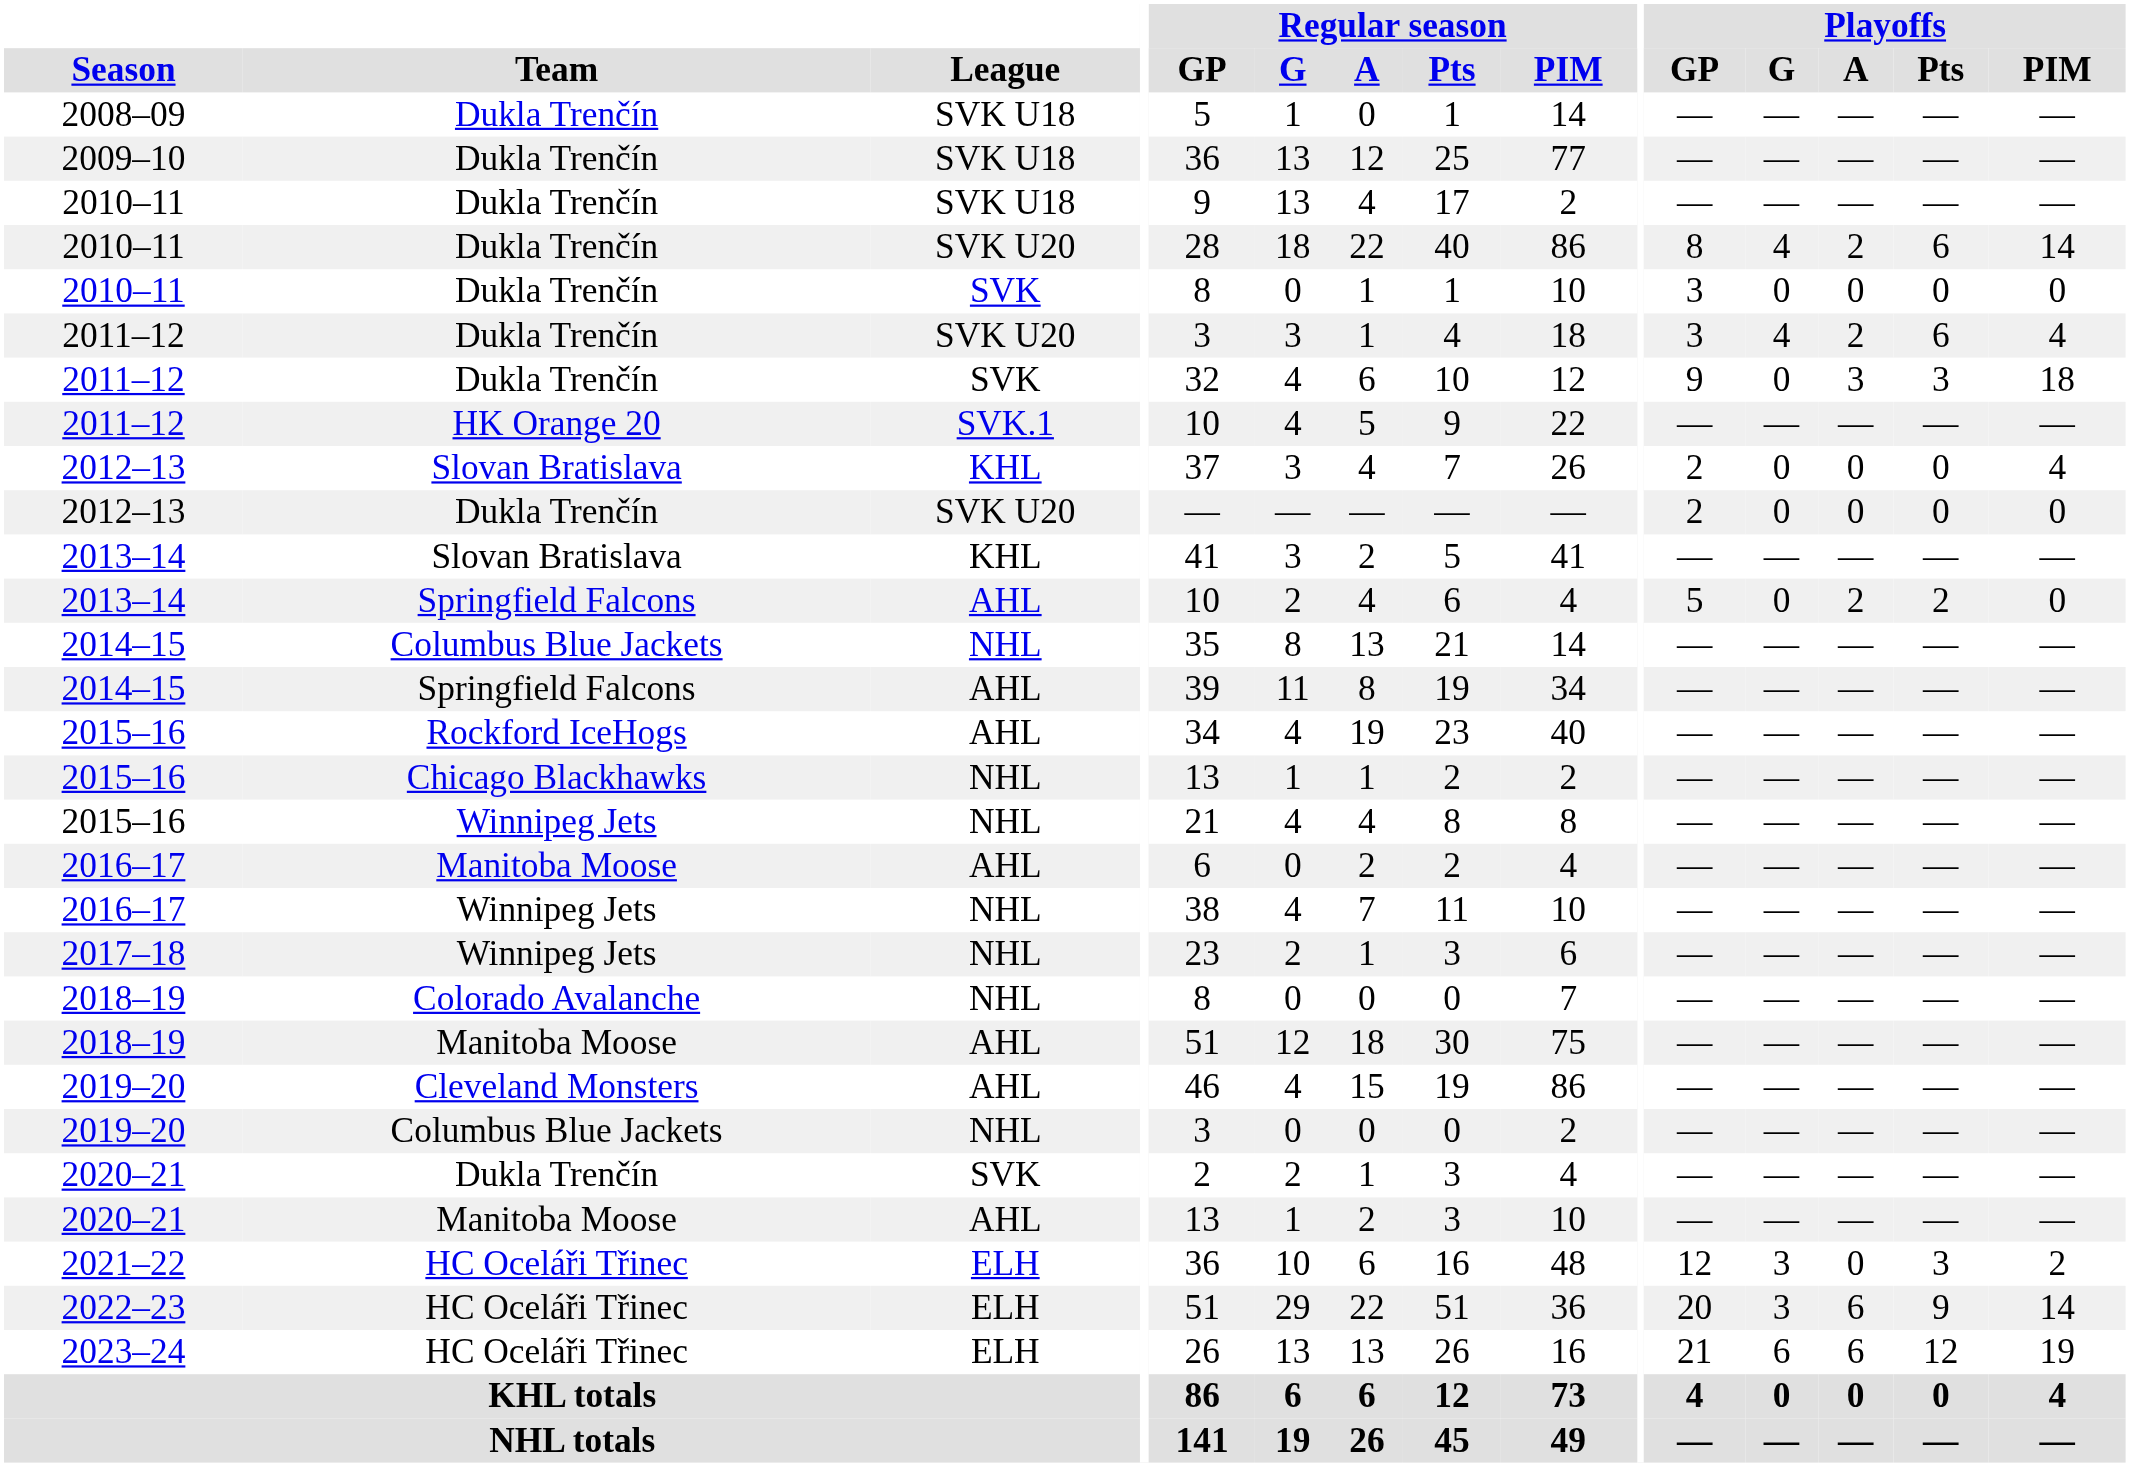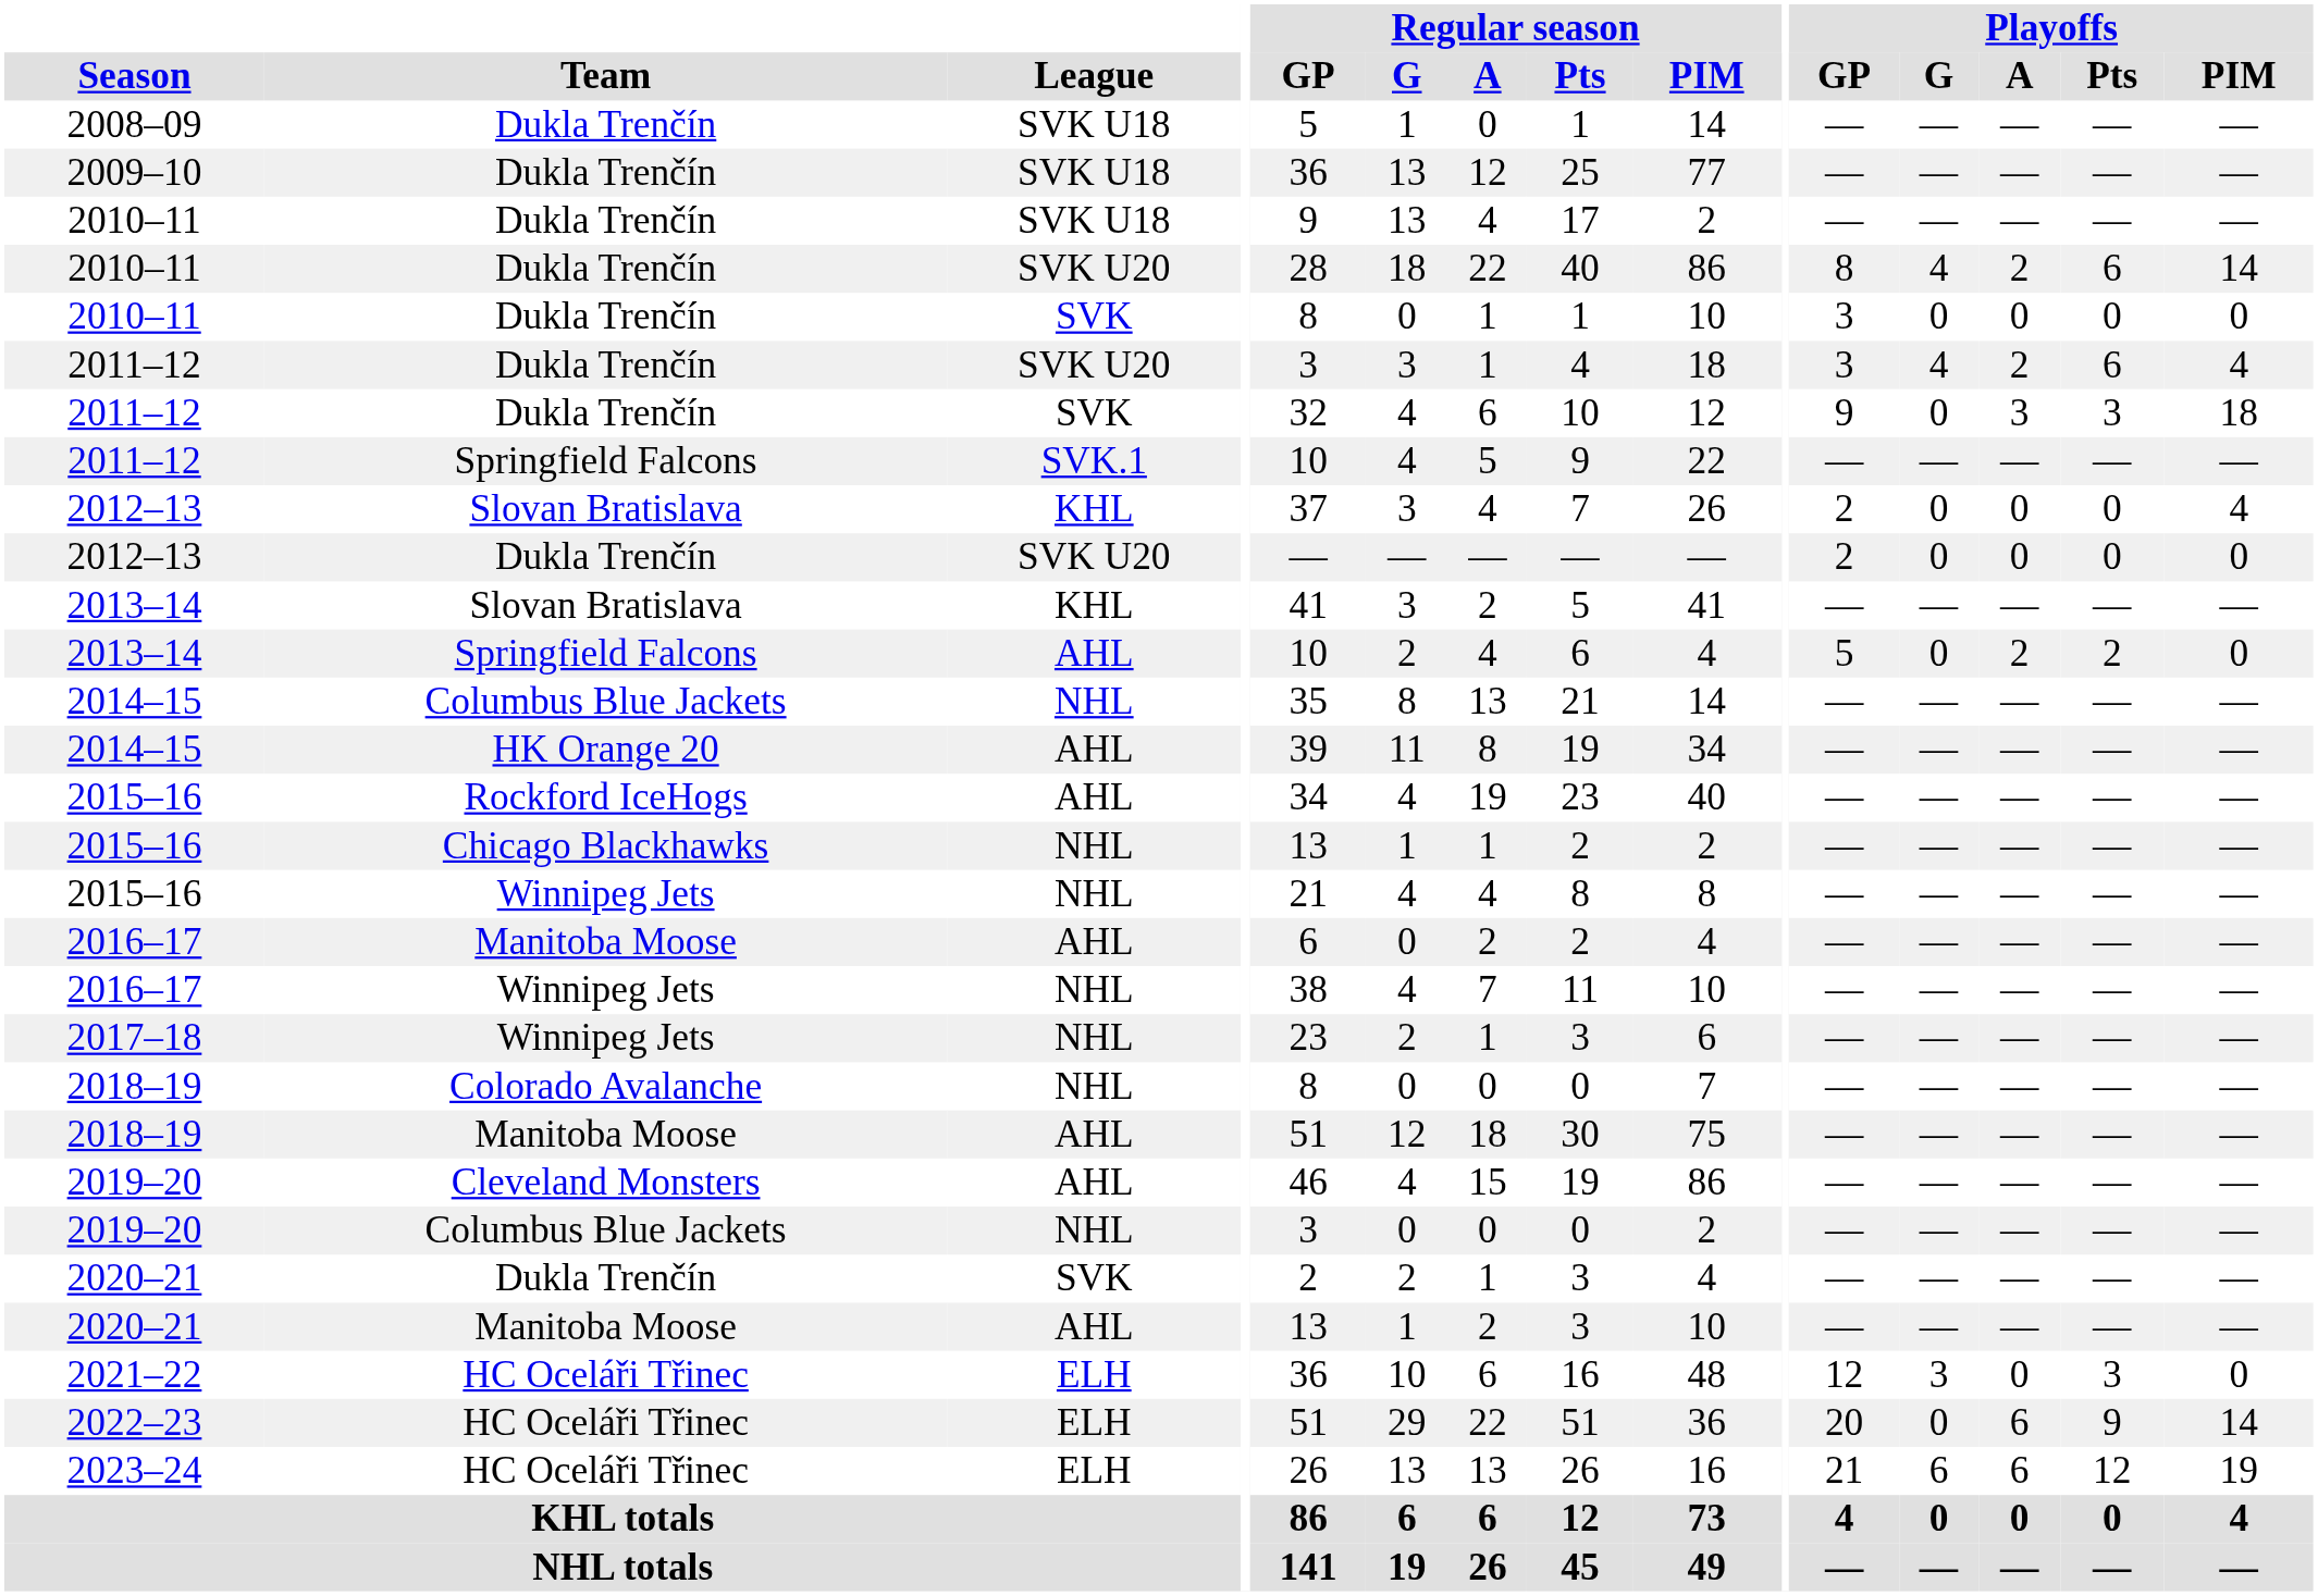 <table border="0" cellpadding="1" cellspacing="0" style="text-align:center; width:60em">
 <tr bgcolor="#e0e0e0">
 <th colspan="3" bgcolor="#ffffff"></th>
 <th rowspan="99" bgcolor="#ffffff"></th>
 <th colspan="5"><a href='#'>Regular season</a></th>
 <th rowspan="99" bgcolor="#ffffff"></th>
 <th colspan="5"><a href='#'>Playoffs</a></th>
 </tr>
 <tr bgcolor="#e0e0e0">
 <th><a href='#'>Season</a></th>
 <th>Team</th>
 <th>League</th>
 <th>GP</th>
 <th><a href='#'>G</a></th>
 <th><a href='#'>A</a></th>
 <th><a href='#'>Pts</a></th>
 <th><a href='#'>PIM</a></th>
 <th>GP</th>
 <th>G</th>
 <th>A</th>
 <th>Pts</th>
 <th>PIM</th>
 </tr>
 <tr>
 <td>2008–09</td>
 <td><a href='#'>Dukla Trenčín</a></td>
 <td>SVK U18</td>
 <td>5</td>
 <td>1</td>
 <td>0</td>
 <td>1</td>
 <td>14</td>
 <td>—</td>
 <td>—</td>
 <td>—</td>
 <td>—</td>
 <td>—</td>
 </tr>
 <tr bgcolor="#f0f0f0">
 <td>2009–10</td>
 <td>Dukla Trenčín</td>
 <td>SVK U18</td>
 <td>36</td>
 <td>13</td>
 <td>12</td>
 <td>25</td>
 <td>77</td>
 <td>—</td>
 <td>—</td>
 <td>—</td>
 <td>—</td>
 <td>—</td>
 </tr>
 <tr>
 <td>2010–11</td>
 <td>Dukla Trenčín</td>
 <td>SVK U18</td>
 <td>9</td>
 <td>13</td>
 <td>4</td>
 <td>17</td>
 <td>2</td>
 <td>—</td>
 <td>—</td>
 <td>—</td>
 <td>—</td>
 <td>—</td>
 </tr>
 <tr bgcolor="#f0f0f0">
 <td>2010–11</td>
 <td>Dukla Trenčín</td>
 <td>SVK U20</td>
 <td>28</td>
 <td>18</td>
 <td>22</td>
 <td>40</td>
 <td>86</td>
 <td>8</td>
 <td>4</td>
 <td>2</td>
 <td>6</td>
 <td>14</td>
 </tr>
 <tr>
 <td><a href='#'>2010–11</a></td>
 <td>Dukla Trenčín</td>
 <td><a href='#'>SVK</a></td>
 <td>8</td>
 <td>0</td>
 <td>1</td>
 <td>1</td>
 <td>10</td>
 <td>3</td>
 <td>0</td>
 <td>0</td>
 <td>0</td>
 <td>0</td>
 </tr>
 <tr bgcolor="#f0f0f0">
 <td>2011–12</td>
 <td>Dukla Trenčín</td>
 <td>SVK U20</td>
 <td>3</td>
 <td>3</td>
 <td>1</td>
 <td>4</td>
 <td>18</td>
 <td>3</td>
 <td>4</td>
 <td>2</td>
 <td>6</td>
 <td>4</td>
 </tr>
 <tr>
 <td><a href='#'>2011–12</a></td>
 <td>Dukla Trenčín</td>
 <td>SVK</td>
 <td>32</td>
 <td>4</td>
 <td>6</td>
 <td>10</td>
 <td>12</td>
 <td>9</td>
 <td>0</td>
 <td>3</td>
 <td>3</td>
 <td>18</td>
 </tr>
 <tr bgcolor="#f0f0f0">
 <td><a href='#'>2011–12</a></td>
-<td><a href='#'>HK Orange 20</a></td>
+<td>Springfield Falcons</td>
 <td><a href='#'>SVK.1</a></td>
 <td>10</td>
 <td>4</td>
 <td>5</td>
 <td>9</td>
 <td>22</td>
 <td>—</td>
 <td>—</td>
 <td>—</td>
 <td>—</td>
 <td>—</td>
 </tr>
 <tr>
 <td><a href='#'>2012–13</a></td>
 <td><a href='#'>Slovan Bratislava</a></td>
 <td><a href='#'>KHL</a></td>
 <td>37</td>
 <td>3</td>
 <td>4</td>
 <td>7</td>
 <td>26</td>
 <td>2</td>
 <td>0</td>
 <td>0</td>
 <td>0</td>
 <td>4</td>
 </tr>
 <tr bgcolor="#f0f0f0">
 <td>2012–13</td>
 <td>Dukla Trenčín</td>
 <td>SVK U20</td>
 <td>—</td>
 <td>—</td>
 <td>—</td>
 <td>—</td>
 <td>—</td>
 <td>2</td>
 <td>0</td>
 <td>0</td>
 <td>0</td>
 <td>0</td>
 </tr>
 <tr>
 <td><a href='#'>2013–14</a></td>
 <td>Slovan Bratislava</td>
 <td>KHL</td>
 <td>41</td>
 <td>3</td>
 <td>2</td>
 <td>5</td>
 <td>41</td>
 <td>—</td>
 <td>—</td>
 <td>—</td>
 <td>—</td>
 <td>—</td>
 </tr>
 <tr bgcolor="#f0f0f0">
 <td><a href='#'>2013–14</a></td>
 <td><a href='#'>Springfield Falcons</a></td>
 <td><a href='#'>AHL</a></td>
 <td>10</td>
 <td>2</td>
 <td>4</td>
 <td>6</td>
 <td>4</td>
 <td>5</td>
 <td>0</td>
 <td>2</td>
 <td>2</td>
 <td>0</td>
 </tr>
 <tr>
 <td><a href='#'>2014–15</a></td>
 <td><a href='#'>Columbus Blue Jackets</a></td>
 <td><a href='#'>NHL</a></td>
 <td>35</td>
 <td>8</td>
 <td>13</td>
 <td>21</td>
 <td>14</td>
 <td>—</td>
 <td>—</td>
 <td>—</td>
 <td>—</td>
 <td>—</td>
 </tr>
 <tr bgcolor="#f0f0f0">
 <td><a href='#'>2014–15</a></td>
-<td>Springfield Falcons</td>
+<td><a href='#'>HK Orange 20</a></td>
 <td>AHL</td>
 <td>39</td>
 <td>11</td>
 <td>8</td>
 <td>19</td>
 <td>34</td>
 <td>—</td>
 <td>—</td>
 <td>—</td>
 <td>—</td>
 <td>—</td>
 </tr>
 <tr>
 <td><a href='#'>2015–16</a></td>
 <td><a href='#'>Rockford IceHogs</a></td>
 <td>AHL</td>
 <td>34</td>
 <td>4</td>
 <td>19</td>
 <td>23</td>
 <td>40</td>
 <td>—</td>
 <td>—</td>
 <td>—</td>
 <td>—</td>
 <td>—</td>
 </tr>
 <tr bgcolor="#f0f0f0">
 <td><a href='#'>2015–16</a></td>
 <td><a href='#'>Chicago Blackhawks</a></td>
 <td>NHL</td>
 <td>13</td>
 <td>1</td>
 <td>1</td>
 <td>2</td>
 <td>2</td>
 <td>—</td>
 <td>—</td>
 <td>—</td>
 <td>—</td>
 <td>—</td>
 </tr>
 <tr>
 <td>2015–16</td>
 <td><a href='#'>Winnipeg Jets</a></td>
 <td>NHL</td>
 <td>21</td>
 <td>4</td>
 <td>4</td>
 <td>8</td>
 <td>8</td>
 <td>—</td>
 <td>—</td>
 <td>—</td>
 <td>—</td>
 <td>—</td>
 </tr>
 <tr bgcolor="#f0f0f0">
 <td><a href='#'>2016–17</a></td>
 <td><a href='#'>Manitoba Moose</a></td>
 <td>AHL</td>
 <td>6</td>
 <td>0</td>
 <td>2</td>
 <td>2</td>
 <td>4</td>
 <td>—</td>
 <td>—</td>
 <td>—</td>
 <td>—</td>
 <td>—</td>
 </tr>
 <tr>
 <td><a href='#'>2016–17</a></td>
 <td>Winnipeg Jets</td>
 <td>NHL</td>
 <td>38</td>
 <td>4</td>
 <td>7</td>
 <td>11</td>
 <td>10</td>
 <td>—</td>
 <td>—</td>
 <td>—</td>
 <td>—</td>
 <td>—</td>
 </tr>
 <tr bgcolor="#f0f0f0">
 <td><a href='#'>2017–18</a></td>
 <td>Winnipeg Jets</td>
 <td>NHL</td>
 <td>23</td>
 <td>2</td>
 <td>1</td>
 <td>3</td>
 <td>6</td>
 <td>—</td>
 <td>—</td>
 <td>—</td>
 <td>—</td>
 <td>—</td>
 </tr>
 <tr>
 <td><a href='#'>2018–19</a></td>
 <td><a href='#'>Colorado Avalanche</a></td>
 <td>NHL</td>
 <td>8</td>
 <td>0</td>
 <td>0</td>
 <td>0</td>
 <td>7</td>
 <td>—</td>
 <td>—</td>
 <td>—</td>
 <td>—</td>
 <td>—</td>
 </tr>
 <tr bgcolor="#f0f0f0">
 <td><a href='#'>2018–19</a></td>
 <td>Manitoba Moose</td>
 <td>AHL</td>
 <td>51</td>
 <td>12</td>
 <td>18</td>
 <td>30</td>
 <td>75</td>
 <td>—</td>
 <td>—</td>
 <td>—</td>
 <td>—</td>
 <td>—</td>
 </tr>
 <tr>
 <td><a href='#'>2019–20</a></td>
 <td><a href='#'>Cleveland Monsters</a></td>
 <td>AHL</td>
 <td>46</td>
 <td>4</td>
 <td>15</td>
 <td>19</td>
 <td>86</td>
 <td>—</td>
 <td>—</td>
 <td>—</td>
 <td>—</td>
 <td>—</td>
 </tr>
 <tr bgcolor="#f0f0f0">
 <td><a href='#'>2019–20</a></td>
 <td>Columbus Blue Jackets</td>
 <td>NHL</td>
 <td>3</td>
 <td>0</td>
 <td>0</td>
 <td>0</td>
 <td>2</td>
 <td>—</td>
 <td>—</td>
 <td>—</td>
 <td>—</td>
 <td>—</td>
 </tr>
 <tr>
 <td><a href='#'>2020–21</a></td>
 <td>Dukla Trenčín</td>
 <td>SVK</td>
 <td>2</td>
 <td>2</td>
 <td>1</td>
 <td>3</td>
 <td>4</td>
 <td>—</td>
 <td>—</td>
 <td>—</td>
 <td>—</td>
 <td>—</td>
 </tr>
 <tr bgcolor="#f0f0f0">
 <td><a href='#'>2020–21</a></td>
 <td>Manitoba Moose</td>
 <td>AHL</td>
 <td>13</td>
 <td>1</td>
 <td>2</td>
 <td>3</td>
 <td>10</td>
 <td>—</td>
 <td>—</td>
 <td>—</td>
 <td>—</td>
 <td>—</td>
 </tr>
 <tr>
 <td><a href='#'>2021–22</a></td>
 <td><a href='#'>HC Oceláři Třinec</a></td>
 <td><a href='#'>ELH</a></td>
 <td>36</td>
 <td>10</td>
 <td>6</td>
 <td>16</td>
 <td>48</td>
 <td>12</td>
 <td>3</td>
 <td>0</td>
 <td>3</td>
-<td>2</td>
+<td>0</td>
 </tr>
 <tr bgcolor="#f0f0f0">
 <td><a href='#'>2022–23</a></td>
 <td>HC Oceláři Třinec</td>
 <td>ELH</td>
 <td>51</td>
 <td>29</td>
 <td>22</td>
 <td>51</td>
 <td>36</td>
 <td>20</td>
-<td>3</td>
+<td>0</td>
 <td>6</td>
 <td>9</td>
 <td>14</td>
 </tr>
 <tr>
 <td><a href='#'>2023–24</a></td>
 <td>HC Oceláři Třinec</td>
 <td>ELH</td>
 <td>26</td>
 <td>13</td>
 <td>13</td>
 <td>26</td>
 <td>16</td>
 <td>21</td>
 <td>6</td>
 <td>6</td>
 <td>12</td>
 <td>19</td>
 </tr>
 <tr bgcolor="#e0e0e0">
 <th colspan="3">KHL totals</th>
 <th>86</th>
 <th>6</th>
 <th>6</th>
 <th>12</th>
 <th>73</th>
 <th>4</th>
 <th>0</th>
 <th>0</th>
 <th>0</th>
 <th>4</th>
 </tr>
 <tr bgcolor="#e0e0e0">
 <th colspan="3">NHL totals</th>
 <th>141</th>
 <th>19</th>
 <th>26</th>
 <th>45</th>
 <th>49</th>
 <th>—</th>
 <th>—</th>
 <th>—</th>
 <th>—</th>
 <th>—</th>
 </tr>
 </table>
